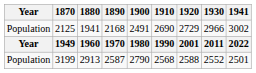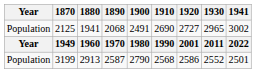 <table class="wikitable">
 <tr>
 <th>Year</th>
 <th>1870</th>
 <th>1880</th>
 <th>1890</th>
 <th>1900</th>
 <th>1910</th>
 <th>1920</th>
 <th>1930</th>
 <th>1941</th>
 </tr>
 <tr>
 <td>Population</td>
 <td>2125</td>
 <td>1941</td>
-<td>2168</td>
+<td>2068</td>
 <td>2491</td>
 <td>2690</td>
-<td>2729</td>
-<td>2966</td>
+<td>2727</td>
+<td>2965</td>
 <td>3002</td>
 </tr>
 <tr>
 <th>Year</th>
 <th>1949</th>
 <th>1960</th>
 <th>1970</th>
 <th>1980</th>
 <th>1990</th>
 <th>2001</th>
 <th>2011</th>
 <th>2022</th>
 </tr>
 <tr>
 <td>Population</td>
 <td>3199</td>
 <td>2913</td>
 <td>2587</td>
 <td>2790</td>
 <td>2568</td>
-<td>2588</td>
+<td>2586</td>
 <td>2552</td>
 <td>2501</td>
 </tr>
 </table>
